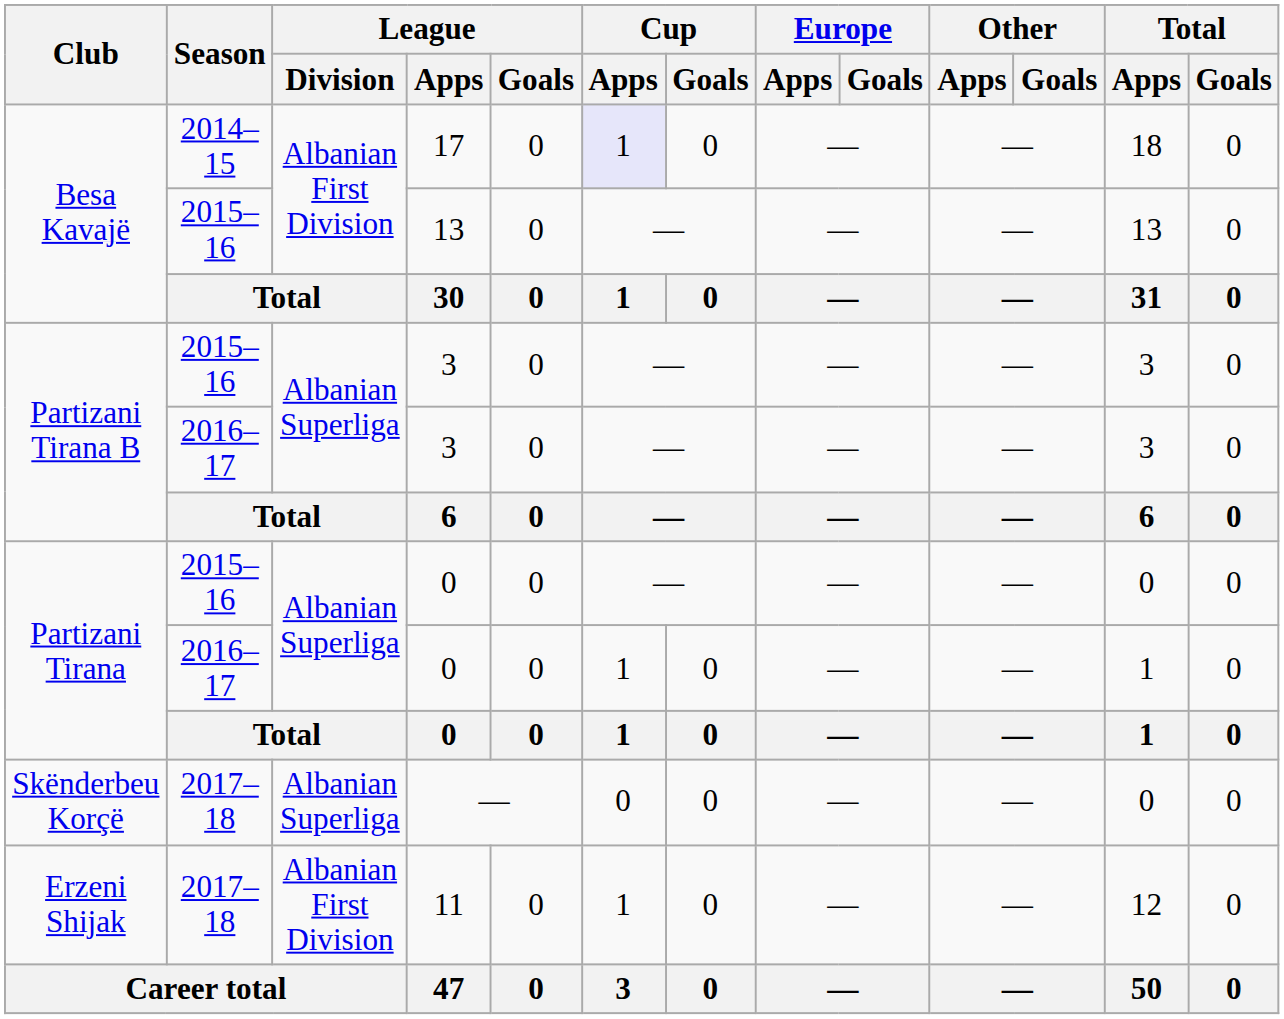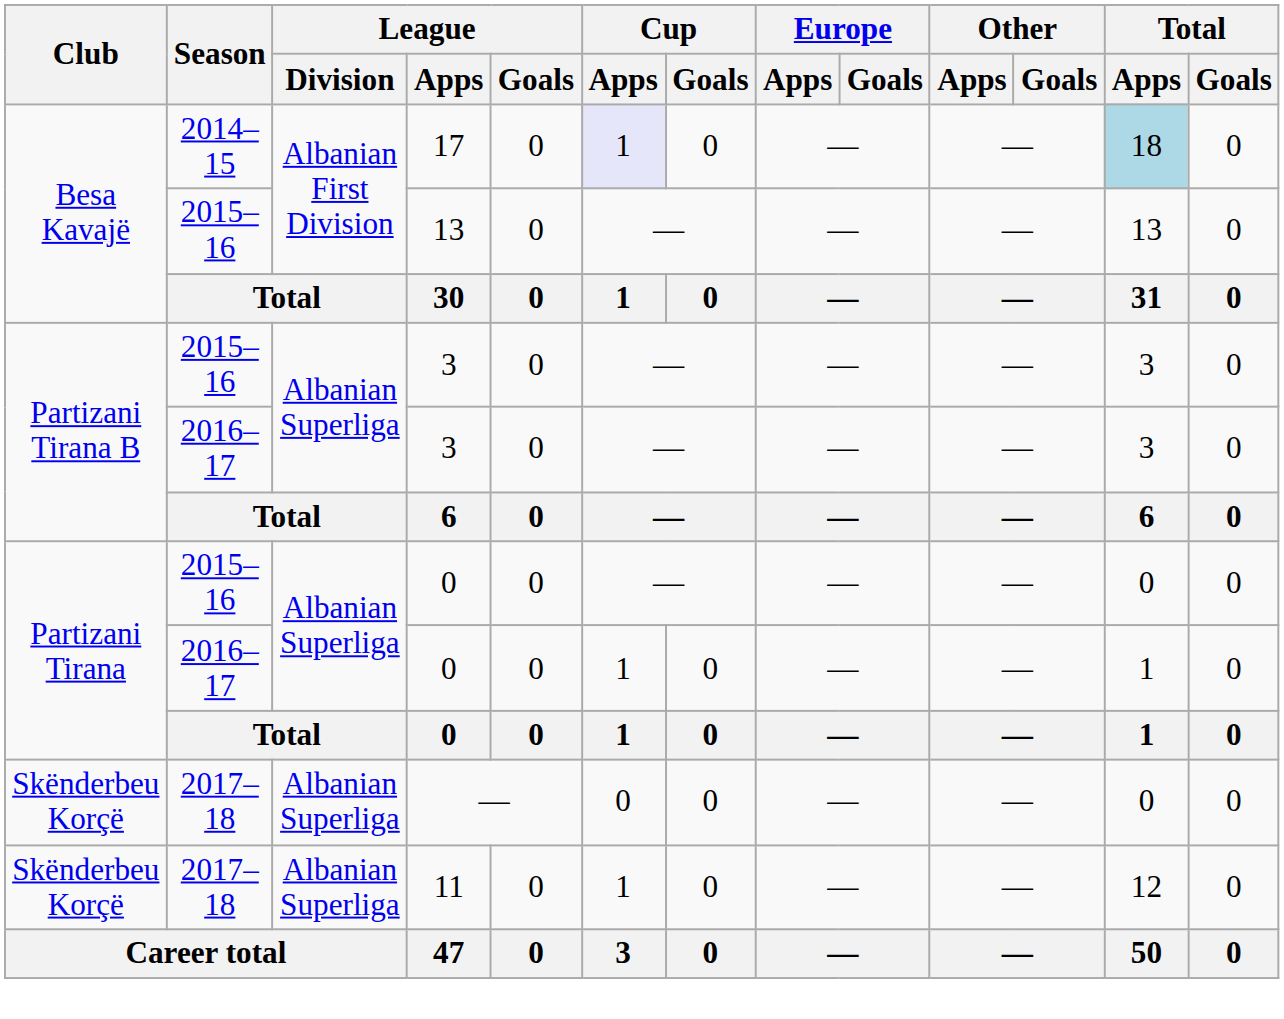 <table class="wikitable" style="text-align:center">
 <tr>
 <th rowspan="2">Club</th>
 <th rowspan="2">Season</th>
 <th colspan="3">League</th>
 <th colspan="2">Cup</th>
 <th colspan="2"><a href='#'>Europe</a></th>
 <th colspan="2">Other</th>
 <th colspan="2">Total</th>
 </tr>
 <tr>
 <th>Division</th>
 <th>Apps</th>
 <th>Goals</th>
 <th>Apps</th>
 <th>Goals</th>
 <th>Apps</th>
 <th>Goals</th>
 <th>Apps</th>
 <th>Goals</th>
 <th>Apps</th>
 <th>Goals</th>
 </tr>
 <tr>
 <td rowspan="3" valign="center"><a href='#'>Besa Kavajë</a></td>
 <td><a href='#'>2014–15</a></td>
 <td rowspan="2" valign="center"><a href='#'>Albanian First Division</a></td>
 <td>17</td>
 <td>0</td>
 <td style="background: lavender;">1</td>
 <td>0</td>
 <td colspan="2">—</td>
 <td colspan="2">—</td>
-<td>18</td>
+<td style="background: lightblue;">18</td>
 <td>0</td>
 </tr>
 <tr>
 <td><a href='#'>2015–16</a></td>
 <td>13</td>
 <td>0</td>
 <td colspan="2">—</td>
 <td colspan="2">—</td>
 <td colspan="2">—</td>
 <td>13</td>
 <td>0</td>
 </tr>
 <tr>
 <th colspan="2">Total</th>
 <th>30</th>
 <th>0</th>
 <th>1</th>
 <th>0</th>
 <th colspan="2">—</th>
 <th colspan="2">—</th>
 <th>31</th>
 <th>0</th>
 </tr>
 <tr>
 <td rowspan="3" valign="center"><a href='#'>Partizani Tirana B</a></td>
 <td><a href='#'>2015–16</a></td>
 <td rowspan="2" valign="center"><a href='#'>Albanian Superliga</a></td>
 <td>3</td>
 <td>0</td>
 <td colspan="2">—</td>
 <td colspan="2">—</td>
 <td colspan="2">—</td>
 <td>3</td>
 <td>0</td>
 </tr>
 <tr>
 <td><a href='#'>2016–17</a></td>
 <td>3</td>
 <td>0</td>
 <td colspan="2">—</td>
 <td colspan="2">—</td>
 <td colspan="2">—</td>
 <td>3</td>
 <td>0</td>
 </tr>
 <tr>
 <th colspan="2">Total</th>
 <th>6</th>
 <th>0</th>
 <th colspan="2">—</th>
 <th colspan="2">—</th>
 <th colspan="2">—</th>
 <th>6</th>
 <th>0</th>
 </tr>
 <tr>
 <td rowspan="3" valign="center"><a href='#'>Partizani Tirana</a></td>
 <td><a href='#'>2015–16</a></td>
 <td rowspan="2" valign="center"><a href='#'>Albanian Superliga</a></td>
 <td>0</td>
 <td>0</td>
 <td colspan="2">—</td>
 <td colspan="2">—</td>
 <td colspan="2">—</td>
 <td>0</td>
 <td>0</td>
 </tr>
 <tr>
 <td><a href='#'>2016–17</a></td>
 <td>0</td>
 <td>0</td>
 <td>1</td>
 <td>0</td>
 <td colspan="2">—</td>
 <td colspan="2">—</td>
 <td>1</td>
 <td>0</td>
 </tr>
 <tr>
 <th colspan="2">Total</th>
 <th>0</th>
 <th>0</th>
 <th>1</th>
 <th>0</th>
 <th colspan="2">—</th>
 <th colspan="2">—</th>
 <th>1</th>
 <th>0</th>
 </tr>
 <tr>
 <td rowspan="1"><a href='#'>Skënderbeu Korçë</a></td>
 <td><a href='#'>2017–18</a></td>
 <td rowspan="1"><a href='#'>Albanian Superliga</a></td>
 <td colspan="2">—</td>
 <td>0</td>
 <td>0</td>
 <td colspan="2">—</td>
 <td colspan="2">—</td>
 <td>0</td>
 <td>0</td>
 </tr>
 <tr>
-<td rowspan="1" valign="center"><a href='#'>Erzeni Shijak</a></td>
+<td rowspan="1"><a href='#'>Skënderbeu Korçë</a></td>
 <td><a href='#'>2017–18</a></td>
-<td rowspan="1" valign="center"><a href='#'>Albanian First Division</a></td>
+<td rowspan="1"><a href='#'>Albanian Superliga</a></td>
 <td>11</td>
 <td>0</td>
 <td>1</td>
 <td>0</td>
 <td colspan="2">—</td>
 <td colspan="2">—</td>
 <td>12</td>
 <td>0</td>
 </tr>
 <tr>
 <th colspan="3">Career total</th>
 <th>47</th>
 <th>0</th>
 <th>3</th>
 <th>0</th>
 <th colspan="2">—</th>
 <th colspan="2">—</th>
 <th>50</th>
 <th>0</th>
 </tr>
 </table>
